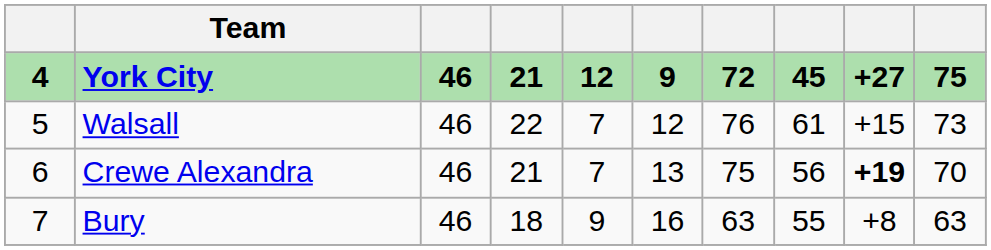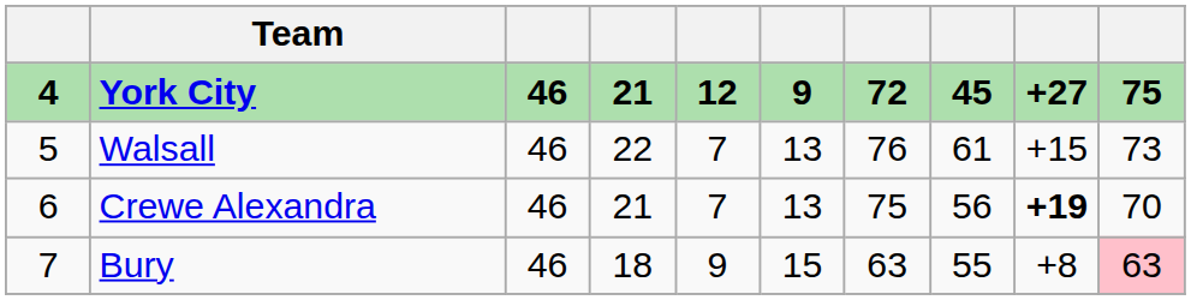 <table class="wikitable" style="text-align:center">
 <tr>
 <th width="30"></th>
 <th width="175">Team</th>
 <th width="30"></th>
 <th width="30"></th>
 <th width="30"></th>
 <th width="30"></th>
 <th width="30"></th>
 <th width="30"></th>
 <th width="30"></th>
 <th width="30"></th>
 </tr>
 <tr bgcolor=#ADDFAD>
 <td><strong>4</strong></td>
 <td align=left><strong><a href='#'>York City</a></strong></td>
 <td><strong>46</strong></td>
 <td><strong>21</strong></td>
 <td><strong>12</strong></td>
 <td><strong>9</strong></td>
 <td><strong>72</strong></td>
 <td><strong>45</strong></td>
 <td><strong>+27</strong></td>
 <td><strong>75</strong></td>
 </tr>
 <tr>
 <td>5</td>
 <td align=left><a href='#'>Walsall</a></td>
 <td>46</td>
 <td>22</td>
 <td>7</td>
-<td>12</td>
+<td>13</td>
 <td>76</td>
 <td>61</td>
 <td>+15</td>
 <td>73</td>
 </tr>
 <tr>
 <td>6</td>
 <td align=left><a href='#'>Crewe Alexandra</a></td>
 <td>46</td>
 <td>21</td>
 <td>7</td>
 <td>13</td>
 <td>75</td>
 <td>56</td>
 <td><strong>+19</strong></td>
 <td>70</td>
 </tr>
 <tr>
 <td>7</td>
 <td align=left><a href='#'>Bury</a></td>
 <td>46</td>
 <td>18</td>
 <td>9</td>
-<td>16</td>
+<td>15</td>
 <td>63</td>
 <td>55</td>
 <td>+8</td>
-<td>63</td>
+<td style="background: pink;">63</td>
 </tr>
 </table>
